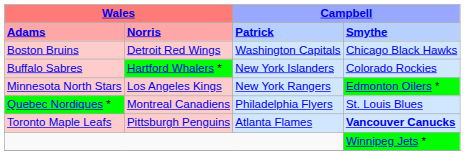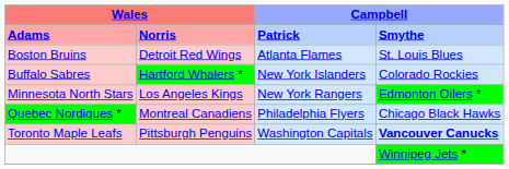 <table class="wikitable">
 <tr>
 <th colspan="2" style="background-color: #FF7B77;"><strong><a href='#'>Wales</a></strong></th>
 <th colspan="2" style="background-color: #99A8FF;"><strong><a href='#'>Campbell</a></strong></th>
 </tr>
 <tr>
 <td style="background-color: #FFA7A7;"><strong><a href='#'>Adams</a></strong></td>
 <td style="background-color: #FFA7A7;"><strong><a href='#'>Norris</a></strong></td>
 <td style="background-color: #B7D0FF;"><strong><a href='#'>Patrick</a></strong></td>
 <td style="background-color: #B7D0FF;"><strong><a href='#'>Smythe</a></strong></td>
 </tr>
 <tr>
 <td style="background-color: #FFCCCC;"><a href='#'>Boston Bruins</a></td>
 <td style="background-color: #FFCCCC;"><a href='#'>Detroit Red Wings</a></td>
-<td style="background-color: #D0E7FF;"><a href='#'>Washington Capitals</a></td>
-<td style="background-color: #D0E7FF;"><a href='#'>Chicago Black Hawks</a></td>
+<td style="background-color: #D0E7FF;"><a href='#'>Atlanta Flames</a></td>
+<td style="background-color: #D0E7FF;"><a href='#'>St. Louis Blues</a></td>
 </tr>
 <tr>
 <td style="background-color: #FFCCCC;"><a href='#'>Buffalo Sabres</a></td>
 <td style="background-color: #00FF00;"><a href='#'>Hartford Whalers</a> *</td>
 <td style="background-color: #D0E7FF;"><a href='#'>New York Islanders</a></td>
 <td style="background-color: #D0E7FF;"><a href='#'>Colorado Rockies</a></td>
 </tr>
 <tr>
 <td style="background-color: #FFCCCC;"><a href='#'>Minnesota North Stars</a></td>
 <td style="background-color: #FFCCCC;"><a href='#'>Los Angeles Kings</a></td>
 <td style="background-color: #D0E7FF;"><a href='#'>New York Rangers</a></td>
 <td style="background-color: #00FF00;"><a href='#'>Edmonton Oilers</a> *</td>
 </tr>
 <tr>
 <td style="background-color: #00FF00;"><a href='#'>Quebec Nordiques</a> *</td>
 <td style="background-color: #FFCCCC;"><a href='#'>Montreal Canadiens</a></td>
 <td style="background-color: #D0E7FF;"><a href='#'>Philadelphia Flyers</a></td>
-<td style="background-color: #D0E7FF;"><a href='#'>St. Louis Blues</a></td>
+<td style="background-color: #D0E7FF;"><a href='#'>Chicago Black Hawks</a></td>
 </tr>
 <tr>
 <td style="background-color: #FFCCCC;"><a href='#'>Toronto Maple Leafs</a></td>
 <td style="background-color: #FFCCCC;"><a href='#'>Pittsburgh Penguins</a></td>
-<td style="background-color: #D0E7FF;"><a href='#'>Atlanta Flames</a></td>
+<td style="background-color: #D0E7FF;"><a href='#'>Washington Capitals</a></td>
 <td style="background-color: #D0E7FF;"><strong><a href='#'>Vancouver Canucks</a></strong></td>
 </tr>
 <tr>
 <td colspan="3"> </td>
 <td style="background-color: #00FF00;"><a href='#'>Winnipeg Jets</a> *</td>
 </tr>
 <tr>
 </tr>
 </table>
